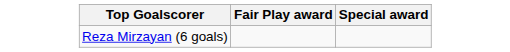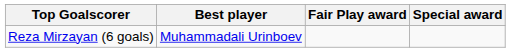 <table class="wikitable" style="text-align: center; margin: 0 auto;">
 <tr>
 <th>Top Goalscorer</th>
+<th>Best player</th>
 <th>Fair Play award</th>
 <th>Special award</th>
 </tr>
 <tr>
 <td> <a href='#'>Reza Mirzayan</a> (6 goals)</td>
+<td> <a href='#'>Muhammadali Urinboev</a></td>
 <td></td>
 <td></td>
 </tr>
 </table>
